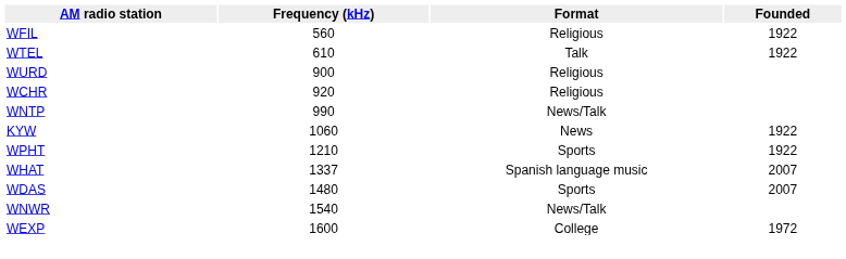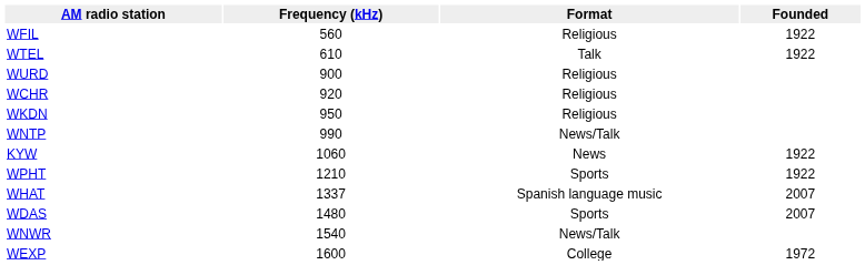 <table border=0 cellpadding=2 cellspacing=2 width=65%>
 <tr bgcolor=#EEEEEE>
 <th><a href='#'>AM</a> radio station</th>
 <th>Frequency (<a href='#'>kHz</a>)</th>
 <th>Format</th>
 <th>Founded</th>
 </tr>
 <tr>
 <td><a href='#'>WFIL</a></td>
 <td align=center>560</td>
 <td align=center>Religious</td>
 <td align=center>1922</td>
 </tr>
 <tr>
 <td><a href='#'>WTEL</a></td>
 <td align=center>610</td>
 <td align=center>Talk</td>
 <td align=center>1922</td>
 </tr>
 <tr>
 <td><a href='#'>WURD</a></td>
 <td align=center>900</td>
 <td align=center>Religious</td>
 <td align=center></td>
 </tr>
 <tr>
 <td><a href='#'>WCHR</a></td>
 <td align=center>920</td>
+<td align=center>Religious</td>
+<td align=center></td>
+</tr>
+<tr>
+<td><a href='#'>WKDN</a></td>
+<td align=center>950</td>
 <td align=center>Religious</td>
 <td align=center></td>
 </tr>
 <tr>
 <td><a href='#'>WNTP</a></td>
 <td align=center>990</td>
 <td align=center>News/Talk</td>
 <td align=center></td>
 </tr>
 <tr>
 <td><a href='#'>KYW</a></td>
 <td align=center>1060</td>
 <td align=center>News</td>
 <td align=center>1922</td>
 </tr>
 <tr l>
 <td><a href='#'>WPHT</a></td>
 <td align=center>1210</td>
 <td align=center>Sports</td>
 <td align=center>1922</td>
 </tr>
 <tr>
 <td><a href='#'>WHAT</a></td>
 <td align=center>1337</td>
 <td align=center>Spanish language music</td>
 <td align=center>2007</td>
 </tr>
 <tr>
 <td><a href='#'>WDAS</a></td>
 <td align=center>1480</td>
 <td align=center>Sports</td>
 <td align=center>2007</td>
 </tr>
 <tr>
 <td><a href='#'>WNWR</a></td>
 <td align=center>1540</td>
 <td align=center>News/Talk</td>
 <td align=center></td>
 </tr>
 <tr>
 <td><a href='#'>WEXP</a></td>
 <td align=center>1600</td>
 <td align=center>College</td>
 <td align=center>1972</td>
 </tr>
 </table>
